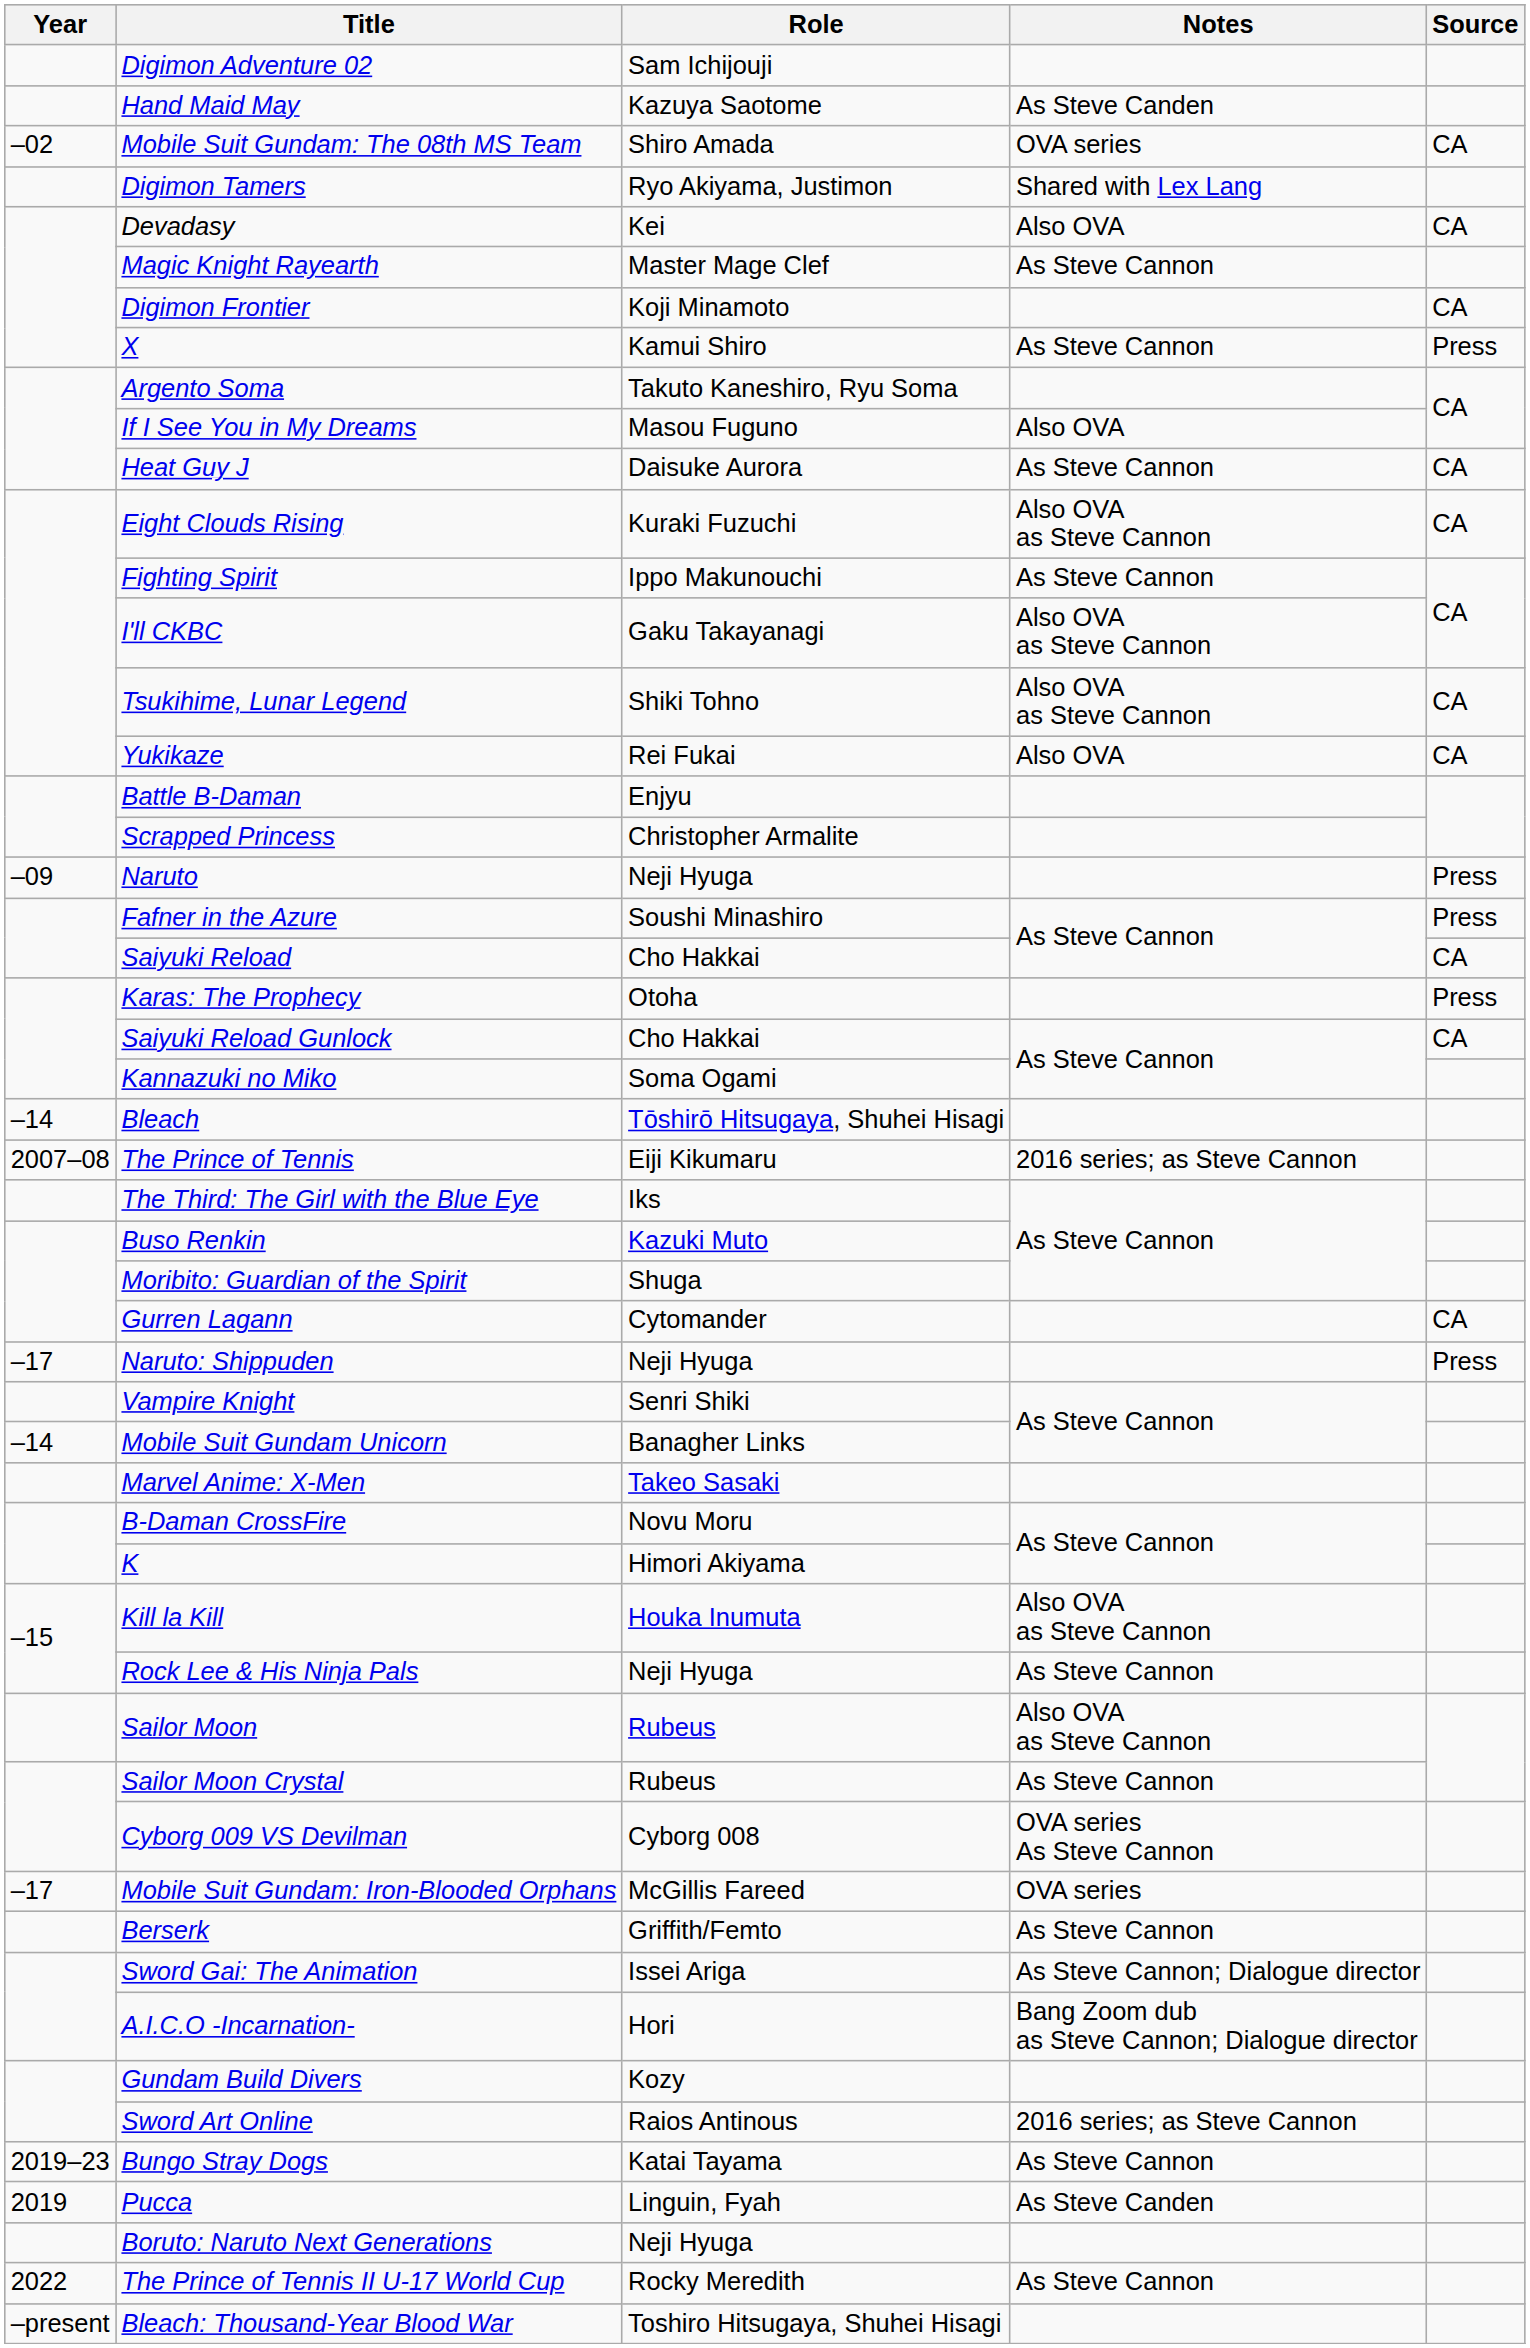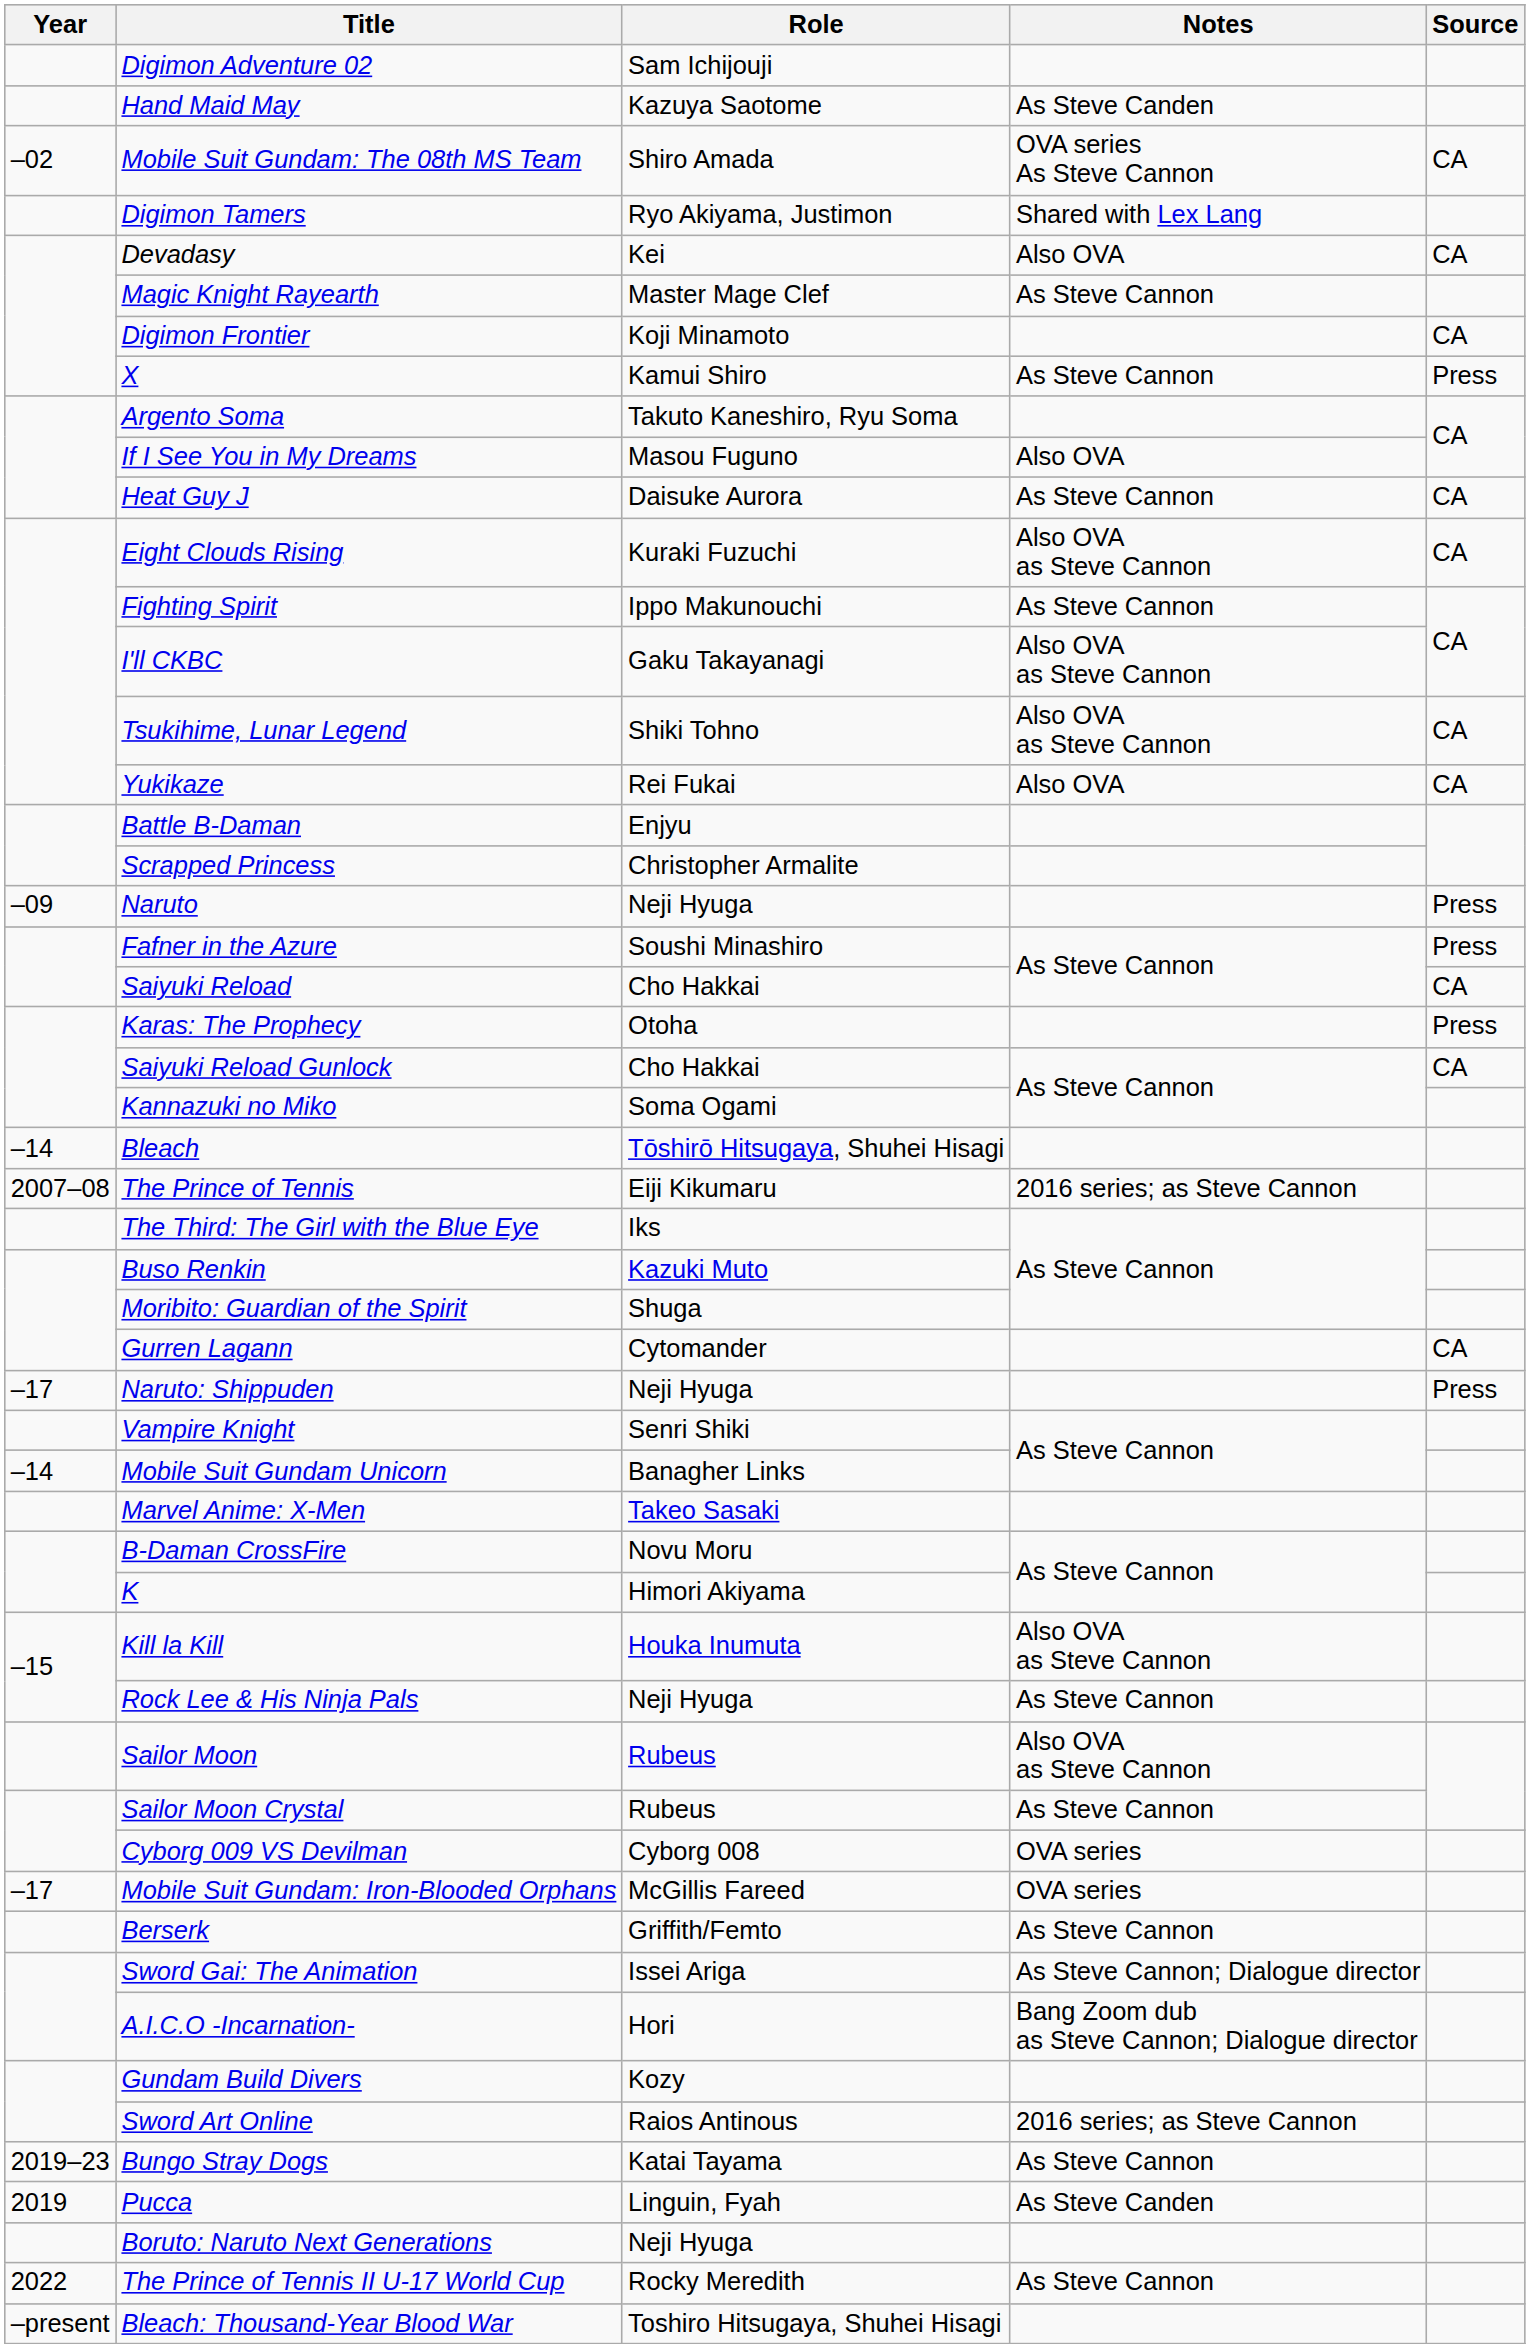 <table class="wikitable sortable plainrowheaders">
 <tr>
 <th>Year</th>
 <th>Title</th>
 <th>Role</th>
 <th class="unsortable">Notes</th>
 <th class="unsortable">Source</th>
 </tr>
 <tr>
 <td></td>
 <td><em><a href='#'>Digimon Adventure 02</a></em></td>
 <td>Sam Ichijouji</td>
 <td></td>
 <td></td>
 </tr>
 <tr>
 <td></td>
 <td><em><a href='#'>Hand Maid May</a></em></td>
 <td>Kazuya Saotome</td>
 <td>As Steve Canden</td>
 <td></td>
 </tr>
 <tr>
 <td>–02</td>
 <td><em><a href='#'>Mobile Suit Gundam: The 08th MS Team</a></em></td>
 <td>Shiro Amada</td>
-<td>OVA series</td>
+<td>OVA series<br>As Steve Cannon</td>
 <td>CA</td>
 </tr>
 <tr>
 <td></td>
 <td><em><a href='#'>Digimon Tamers</a></em></td>
 <td>Ryo Akiyama, Justimon</td>
 <td>Shared with <a href='#'>Lex Lang</a></td>
 <td></td>
 </tr>
 <tr>
 <td rowspan="4"></td>
 <td><em>Devadasy</em></td>
 <td>Kei</td>
 <td>Also OVA</td>
 <td>CA</td>
 </tr>
 <tr>
 <td><em><a href='#'>Magic Knight Rayearth</a></em></td>
 <td>Master Mage Clef</td>
 <td>As Steve Cannon</td>
 <td></td>
 </tr>
 <tr>
 <td><em><a href='#'>Digimon Frontier</a></em></td>
 <td>Koji Minamoto</td>
 <td></td>
 <td>CA</td>
 </tr>
 <tr>
 <td><em><a href='#'>X</a></em></td>
 <td>Kamui Shiro</td>
 <td>As Steve Cannon</td>
 <td>Press</td>
 </tr>
 <tr>
 <td rowspan="3"></td>
 <td><em><a href='#'>Argento Soma</a></em></td>
 <td>Takuto Kaneshiro, Ryu Soma</td>
 <td></td>
 <td rowspan="2">CA</td>
 </tr>
 <tr>
 <td><em><a href='#'>If I See You in My Dreams</a></em></td>
 <td>Masou Fuguno</td>
 <td>Also OVA</td>
 </tr>
 <tr>
 <td><em><a href='#'>Heat Guy J</a></em></td>
 <td>Daisuke Aurora</td>
 <td>As Steve Cannon</td>
 <td>CA</td>
 </tr>
 <tr>
 <td rowspan="5"></td>
 <td><em><a href='#'>Eight Clouds Rising</a></em></td>
 <td>Kuraki Fuzuchi</td>
 <td>Also OVA<br>as Steve Cannon</td>
 <td>CA</td>
 </tr>
 <tr>
 <td><em><a href='#'>Fighting Spirit</a></em></td>
 <td>Ippo Makunouchi</td>
 <td>As Steve Cannon</td>
 <td rowspan="2">CA</td>
 </tr>
 <tr>
 <td><em><a href='#'>I'll CKBC</a></em></td>
 <td>Gaku Takayanagi</td>
 <td>Also OVA<br>as Steve Cannon</td>
 </tr>
 <tr>
 <td><em><a href='#'>Tsukihime, Lunar Legend</a></em></td>
 <td>Shiki Tohno</td>
 <td>Also OVA<br>as Steve Cannon</td>
 <td>CA</td>
 </tr>
 <tr>
 <td><em><a href='#'>Yukikaze</a></em></td>
 <td>Rei Fukai</td>
 <td>Also OVA</td>
 <td>CA</td>
 </tr>
 <tr>
 <td rowspan="2"></td>
 <td><em><a href='#'>Battle B-Daman</a></em></td>
 <td>Enjyu</td>
 <td></td>
 <td rowspan="2"></td>
 </tr>
 <tr>
 <td><em><a href='#'>Scrapped Princess</a></em></td>
 <td>Christopher Armalite</td>
 <td></td>
 </tr>
 <tr>
 <td>–09</td>
 <td><em><a href='#'>Naruto</a></em></td>
 <td>Neji Hyuga</td>
 <td></td>
 <td>Press</td>
 </tr>
 <tr>
 <td rowspan="2"></td>
 <td><em><a href='#'>Fafner in the Azure</a></em></td>
 <td>Soushi Minashiro</td>
 <td rowspan="2">As Steve Cannon</td>
 <td>Press</td>
 </tr>
 <tr>
 <td><em><a href='#'>Saiyuki Reload</a></em></td>
 <td>Cho Hakkai</td>
 <td>CA</td>
 </tr>
 <tr>
 <td rowspan="3"></td>
 <td><em><a href='#'>Karas: The Prophecy</a></em></td>
 <td>Otoha</td>
 <td></td>
 <td>Press</td>
 </tr>
 <tr>
 <td><em><a href='#'>Saiyuki Reload Gunlock</a></em></td>
 <td>Cho Hakkai</td>
 <td rowspan="2">As Steve Cannon</td>
 <td>CA</td>
 </tr>
 <tr>
 <td><em><a href='#'>Kannazuki no Miko</a></em></td>
 <td>Soma Ogami</td>
 <td></td>
 </tr>
 <tr>
 <td>–14</td>
 <td><em><a href='#'>Bleach</a></em></td>
 <td><a href='#'>Tōshirō Hitsugaya</a>, Shuhei Hisagi</td>
 <td></td>
 <td></td>
 </tr>
 <tr>
 <td>2007–08</td>
 <td><em><a href='#'>The Prince of Tennis</a></em></td>
 <td>Eiji Kikumaru</td>
 <td>2016 series; as Steve Cannon</td>
 <td></td>
 </tr>
 <tr>
 <td></td>
 <td><em><a href='#'>The Third: The Girl with the Blue Eye</a></em></td>
 <td>Iks</td>
 <td rowspan="3">As Steve Cannon</td>
 <td></td>
 </tr>
 <tr>
 <td rowspan="3"></td>
 <td><em><a href='#'>Buso Renkin</a></em></td>
 <td><a href='#'>Kazuki Muto</a></td>
 <td></td>
 </tr>
 <tr>
 <td><em><a href='#'>Moribito: Guardian of the Spirit</a></em></td>
 <td>Shuga</td>
 <td></td>
 </tr>
 <tr>
 <td><em><a href='#'>Gurren Lagann</a></em></td>
 <td>Cytomander</td>
 <td></td>
 <td>CA</td>
 </tr>
 <tr>
 <td>–17</td>
 <td><em><a href='#'>Naruto: Shippuden</a></em></td>
 <td>Neji Hyuga</td>
 <td></td>
 <td>Press</td>
 </tr>
 <tr>
 <td></td>
 <td><em><a href='#'>Vampire Knight</a></em></td>
 <td>Senri Shiki</td>
 <td rowspan="2">As Steve Cannon</td>
 <td></td>
 </tr>
 <tr>
 <td>–14</td>
 <td><em><a href='#'>Mobile Suit Gundam Unicorn</a></em></td>
 <td>Banagher Links</td>
 <td></td>
 </tr>
 <tr>
 <td></td>
 <td><em><a href='#'>Marvel Anime: X-Men</a></em></td>
 <td><a href='#'>Takeo Sasaki</a></td>
 <td></td>
 <td></td>
 </tr>
 <tr>
 <td rowspan="2"></td>
 <td><em><a href='#'>B-Daman CrossFire</a></em></td>
 <td>Novu Moru</td>
 <td rowspan="2">As Steve Cannon</td>
 <td></td>
 </tr>
 <tr>
 <td><em><a href='#'>K</a></em></td>
 <td>Himori Akiyama</td>
 <td></td>
 </tr>
 <tr>
 <td rowspan="2">–15</td>
 <td><em><a href='#'>Kill la Kill</a></em></td>
 <td><a href='#'>Houka Inumuta</a></td>
 <td>Also OVA<br>as Steve Cannon</td>
 <td></td>
 </tr>
 <tr>
 <td><em><a href='#'>Rock Lee & His Ninja Pals</a></em></td>
 <td>Neji Hyuga</td>
 <td>As Steve Cannon</td>
 <td></td>
 </tr>
 <tr>
 <td></td>
 <td><em><a href='#'>Sailor Moon</a></em></td>
 <td><a href='#'>Rubeus</a></td>
 <td>Also OVA<br>as Steve Cannon</td>
 <td rowspan="2"></td>
 </tr>
 <tr>
 <td rowspan="2"></td>
 <td><em><a href='#'>Sailor Moon Crystal</a></em></td>
 <td>Rubeus</td>
 <td>As Steve Cannon</td>
 </tr>
 <tr>
 <td><em><a href='#'>Cyborg 009 VS Devilman</a></em></td>
 <td>Cyborg 008</td>
-<td>OVA series<br>As Steve Cannon</td>
+<td>OVA series</td>
 <td></td>
 </tr>
 <tr>
 <td>–17</td>
 <td><em><a href='#'>Mobile Suit Gundam: Iron-Blooded Orphans</a></em></td>
 <td>McGillis Fareed</td>
 <td>OVA series</td>
 <td></td>
 </tr>
 <tr>
 <td></td>
 <td><em><a href='#'>Berserk</a></em></td>
 <td>Griffith/Femto</td>
 <td>As Steve Cannon</td>
 <td></td>
 </tr>
 <tr>
 <td rowspan="2"></td>
 <td><em><a href='#'>Sword Gai: The Animation</a></em></td>
 <td>Issei Ariga</td>
 <td>As Steve Cannon; Dialogue director</td>
 <td></td>
 </tr>
 <tr>
 <td><em><a href='#'>A.I.C.O -Incarnation-</a></em></td>
 <td>Hori</td>
 <td>Bang Zoom dub<br>as Steve Cannon; Dialogue director</td>
 <td></td>
 </tr>
 <tr>
 <td rowspan="2"></td>
 <td><em><a href='#'>Gundam Build Divers</a></em></td>
 <td>Kozy</td>
 <td></td>
 <td></td>
 </tr>
 <tr>
 <td><em><a href='#'>Sword Art Online</a></em></td>
 <td>Raios Antinous</td>
 <td>2016 series; as Steve Cannon</td>
 <td></td>
 </tr>
 <tr>
 <td>2019–23</td>
 <td><em><a href='#'>Bungo Stray Dogs</a></em></td>
 <td>Katai Tayama</td>
 <td>As Steve Cannon</td>
 <td></td>
 </tr>
 <tr>
 <td>2019</td>
 <td><em><a href='#'>Pucca</a></em></td>
 <td>Linguin, Fyah</td>
 <td>As Steve Canden</td>
 <td></td>
 </tr>
 <tr>
 <td></td>
 <td><em><a href='#'>Boruto: Naruto Next Generations</a></em></td>
 <td>Neji Hyuga</td>
 <td></td>
 <td></td>
 </tr>
 <tr>
 <td>2022</td>
 <td><em><a href='#'>The Prince of Tennis II U-17 World Cup</a></em></td>
 <td>Rocky Meredith</td>
 <td>As Steve Cannon</td>
 <td></td>
 </tr>
 <tr>
 <td>–present</td>
 <td><em><a href='#'>Bleach: Thousand-Year Blood War</a></em></td>
 <td>Toshiro Hitsugaya, Shuhei Hisagi</td>
 <td></td>
 <td></td>
 </tr>
 <tr>
 </tr>
 </table>
